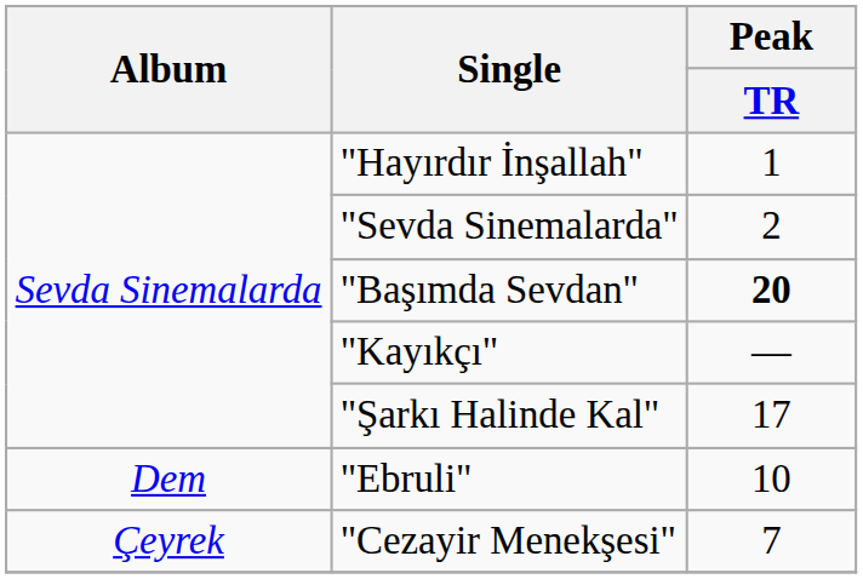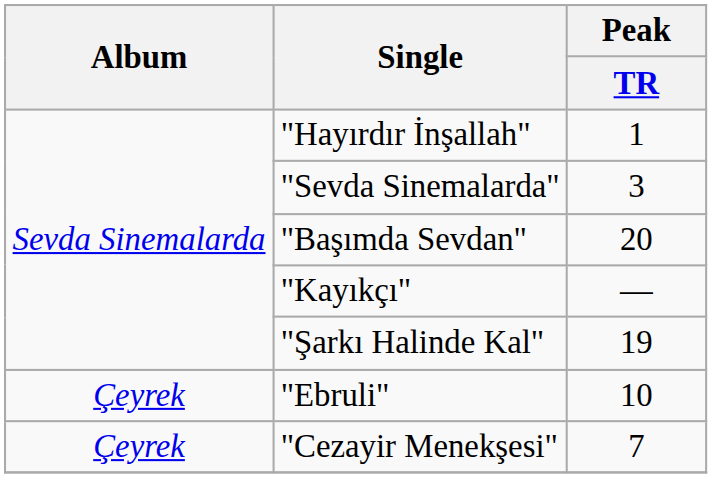 <table class="wikitable">
 <tr>
 <th rowspan="2">Album</th>
 <th rowspan="2">Single</th>
 <th colspan="6">Peak</th>
 </tr>
 <tr>
 <th width="60"><a href='#'>TR</a></th>
 </tr>
 <tr>
 <td align="center" rowspan="5"><em><a href='#'>Sevda Sinemalarda</a></em></td>
 <td align="left">"Hayırdır İnşallah"</td>
 <td align="center">1</td>
 </tr>
 <tr>
 <td align="left">"Sevda Sinemalarda"</td>
-<td align="center">2</td>
+<td align="center">3</td>
 </tr>
 <tr>
 <td align="left">"Başımda Sevdan"</td>
-<td align="center"><strong>20</strong></td>
+<td align="center">20</td>
 </tr>
 <tr>
 <td align="left">"Kayıkçı"</td>
 <td align="center">—</td>
 </tr>
 <tr>
 <td align="left">"Şarkı Halinde Kal"</td>
-<td align="center">17</td>
+<td align="center">19</td>
 </tr>
 <tr>
-<td align="center" rowspan="1"><em><a href='#'>Dem</a></em></td>
+<td align="center" rowspan="1"><em><a href='#'>Çeyrek</a></em></td>
 <td align="left">"Ebruli"</td>
 <td align="center">10</td>
 </tr>
 <tr>
 <td align="center" rowspan="1"><em><a href='#'>Çeyrek</a></em></td>
 <td align="left">"Cezayir Menekşesi"</td>
 <td align="center">7</td>
 </tr>
 <tr>
 </tr>
 </table>
